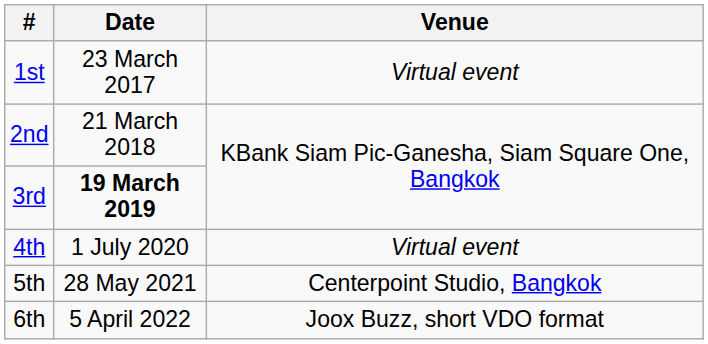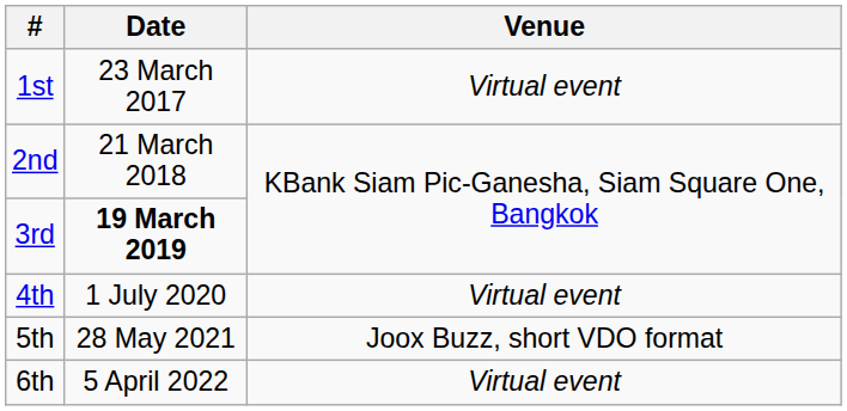 <table class="wikitable" style="width:55%;">
 <tr>
 <th>#</th>
 <th>Date</th>
 <th>Venue</th>
 </tr>
 <tr>
 <td style="text-align:center;"><a href='#'>1st</a></td>
 <td style="text-align:center;">23 March 2017</td>
 <td style="text-align:center;"><em>Virtual event</em></td>
 </tr>
 <tr>
 <td style="text-align:center;"><a href='#'>2nd</a></td>
 <td style="text-align:center;">21 March 2018</td>
 <td style="text-align:center;" rowspan="2">KBank Siam Pic-Ganesha, Siam Square One, <a href='#'>Bangkok</a></td>
 </tr>
 <tr>
 <td style="text-align:center;"><a href='#'>3rd</a></td>
 <td style="text-align:center;"><strong>19 March 2019</strong></td>
 </tr>
 <tr>
 <td style="text-align:center;"><a href='#'>4th</a></td>
 <td style="text-align:center;">1 July 2020</td>
 <td style="text-align:center;"><em>Virtual event</em></td>
 </tr>
 <tr>
 <td style="text-align:center;">5th</td>
 <td style="text-align:center;">28 May 2021</td>
-<td style="text-align:center;">Centerpoint Studio, <a href='#'>Bangkok</a></td>
+<td style="text-align:center;">Joox Buzz, short VDO format</td>
 </tr>
 <tr>
 <td style="text-align:center;">6th</td>
 <td style="text-align:center;">5 April 2022</td>
-<td style="text-align:center;">Joox Buzz, short VDO format</td>
+<td style="text-align:center;"><em>Virtual event</em></td>
 </tr>
 </table>
